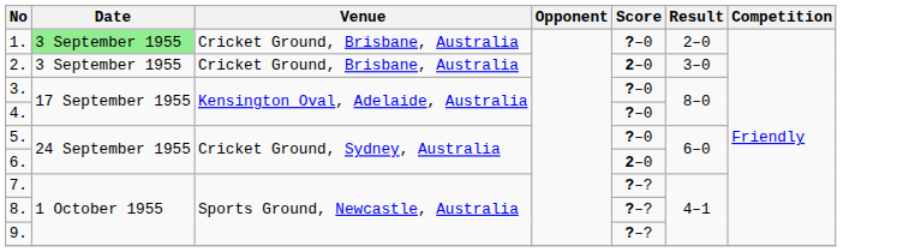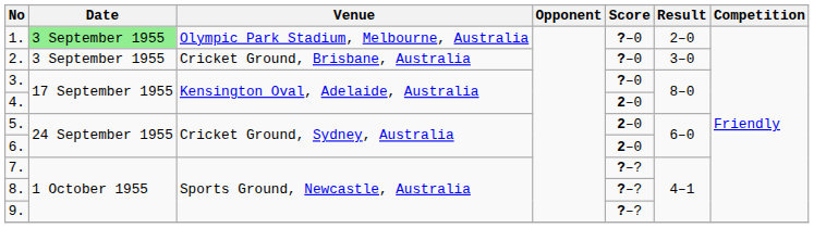 <table class="wikitable" style="font-size:85%;">
 <tr>
 <th>No</th>
 <th>Date</th>
 <th>Venue</th>
 <th>Opponent</th>
 <th>Score</th>
 <th>Result</th>
 <th>Competition</th>
 </tr>
 <tr>
 <td>1.</td>
 <td style="background: lightgreen;">3 September 1955</td>
-<td>Cricket Ground, <a href='#'>Brisbane</a>, <a href='#'>Australia</a></td>
+<td><a href='#'>Olympic Park Stadium</a>, <a href='#'>Melbourne</a>, <a href='#'>Australia</a></td>
 <td rowspan="9"></td>
 <td align=center><strong>?</strong>–0</td>
 <td align=center>2–0</td>
 <td rowspan="9"><a href='#'>Friendly</a></td>
 </tr>
 <tr>
 <td>2.</td>
 <td>3 September 1955</td>
 <td>Cricket Ground, <a href='#'>Brisbane</a>, <a href='#'>Australia</a></td>
-<td align=center><strong>2</strong>–0</td>
+<td align=center><strong>?</strong>–0</td>
 <td align=center>3–0</td>
 </tr>
 <tr>
 <td>3.</td>
 <td rowspan="2">17 September 1955</td>
 <td rowspan="2"><a href='#'>Kensington Oval</a>, <a href='#'>Adelaide</a>, <a href='#'>Australia</a></td>
 <td align=center><strong>?</strong>–0</td>
 <td align=center rowspan="2">8–0</td>
 </tr>
 <tr>
 <td>4.</td>
-<td align=center><strong>?</strong>–0</td>
+<td align=center><strong>2</strong>–0</td>
 </tr>
 <tr>
 <td>5.</td>
 <td rowspan="2">24 September 1955</td>
 <td rowspan="2">Cricket Ground, <a href='#'>Sydney</a>, <a href='#'>Australia</a></td>
-<td align=center><strong>?</strong>–0</td>
+<td align=center><strong>2</strong>–0</td>
 <td align=center rowspan="2">6–0</td>
 </tr>
 <tr>
 <td>6.</td>
 <td align=center><strong>2</strong>–0</td>
 </tr>
 <tr>
 <td>7.</td>
 <td rowspan="3">1 October 1955</td>
 <td rowspan="3">Sports Ground, <a href='#'>Newcastle</a>, <a href='#'>Australia</a></td>
 <td align=center><strong>?</strong>–?</td>
 <td align=center rowspan="3">4–1</td>
 </tr>
 <tr>
 <td>8.</td>
 <td align=center><strong>?</strong>–?</td>
 </tr>
 <tr>
 <td>9.</td>
 <td align=center><strong>?</strong>–?</td>
 </tr>
 <tr>
 </tr>
 </table>
